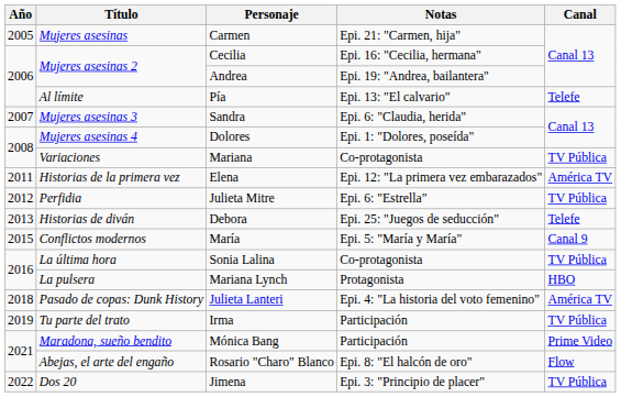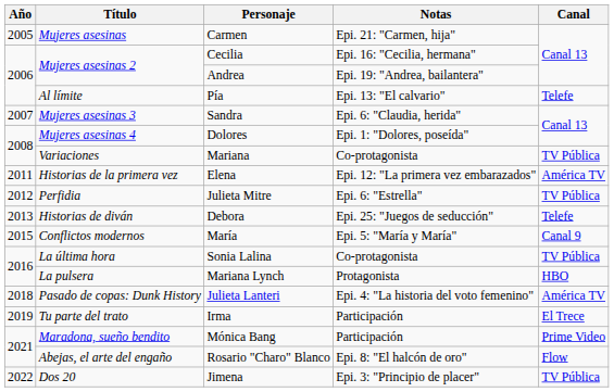 <table class="wikitable">
 <tr>
 <th>Año</th>
 <th>Título</th>
 <th>Personaje</th>
 <th>Notas</th>
 <th>Canal</th>
 </tr>
 <tr>
 <td>2005</td>
 <td><em><a href='#'>Mujeres asesinas</a></em></td>
 <td>Carmen</td>
 <td>Epi. 21: "Carmen, hija"</td>
 <td rowspan="3"><a href='#'>Canal 13</a></td>
 </tr>
 <tr>
 <td rowspan="3">2006</td>
 <td rowspan="2"><em><a href='#'>Mujeres asesinas 2</a></em></td>
 <td>Cecilia</td>
 <td>Epi. 16: "Cecilia, hermana"</td>
 </tr>
 <tr>
 <td>Andrea</td>
 <td>Epi. 19: "Andrea, bailantera"</td>
 </tr>
 <tr>
 <td><em>Al límite</em></td>
 <td>Pía</td>
 <td>Epi. 13: "El calvario"</td>
 <td><a href='#'>Telefe</a></td>
 </tr>
 <tr>
 <td>2007</td>
 <td><em><a href='#'>Mujeres asesinas 3</a></em></td>
 <td>Sandra</td>
 <td>Epi. 6: "Claudia, herida"</td>
 <td rowspan="2"><a href='#'>Canal 13</a></td>
 </tr>
 <tr>
 <td rowspan="2">2008</td>
 <td><em><a href='#'>Mujeres asesinas 4</a></em></td>
 <td>Dolores</td>
 <td>Epi. 1: "Dolores, poseída"</td>
 </tr>
 <tr>
 <td><em>Variaciones</em></td>
 <td>Mariana</td>
 <td>Co-protagonista</td>
 <td><a href='#'>TV Pública</a></td>
 </tr>
 <tr>
 <td>2011</td>
 <td><em>Historias de la primera vez</em></td>
 <td>Elena</td>
 <td>Epi. 12: "La primera vez embarazados"</td>
 <td><a href='#'>América TV</a></td>
 </tr>
 <tr>
 <td>2012</td>
 <td><em>Perfidia</em></td>
 <td>Julieta Mitre</td>
 <td>Epi. 6: "Estrella"</td>
 <td><a href='#'>TV Pública</a></td>
 </tr>
 <tr>
 <td>2013</td>
 <td><em>Historias de diván</em></td>
 <td>Debora</td>
 <td>Epi. 25: "Juegos de seducción"</td>
 <td><a href='#'>Telefe</a></td>
 </tr>
 <tr>
 <td>2015</td>
 <td><em>Conflictos modernos</em></td>
 <td>María</td>
 <td>Epi. 5: "María y María"</td>
 <td><a href='#'>Canal 9</a></td>
 </tr>
 <tr>
 <td rowspan="2">2016</td>
 <td><em>La última hora</em></td>
 <td>Sonia Lalina</td>
 <td>Co-protagonista</td>
 <td><a href='#'>TV Pública</a></td>
 </tr>
 <tr>
 <td><em>La pulsera</em></td>
 <td>Mariana Lynch</td>
 <td>Protagonista</td>
 <td><a href='#'>HBO</a></td>
 </tr>
 <tr>
 <td>2018</td>
 <td><em>Pasado de copas: Dunk History</em></td>
 <td><a href='#'>Julieta Lanteri</a></td>
 <td>Epi. 4: "La historia del voto femenino"</td>
 <td><a href='#'>América TV</a></td>
 </tr>
 <tr>
 <td>2019</td>
 <td><em>Tu parte del trato</em></td>
 <td>Irma</td>
 <td>Participación</td>
-<td><a href='#'>TV Pública</a></td>
+<td><a href='#'>El Trece</a></td>
 </tr>
 <tr>
 <td rowspan="2">2021</td>
 <td><em><a href='#'>Maradona, sueño bendito</a></em></td>
 <td>Mónica Bang</td>
 <td>Participación</td>
 <td><a href='#'>Prime Video</a></td>
 </tr>
 <tr>
 <td><em>Abejas, el arte del engaño</em></td>
 <td>Rosario "Charo" Blanco</td>
 <td>Epi. 8: "El halcón de oro"</td>
 <td><a href='#'>Flow</a></td>
 </tr>
 <tr>
 <td>2022</td>
 <td><em>Dos 20</em></td>
 <td>Jimena</td>
 <td>Epi. 3: "Principio de placer"</td>
 <td><a href='#'>TV Pública</a></td>
 </tr>
 </table>
